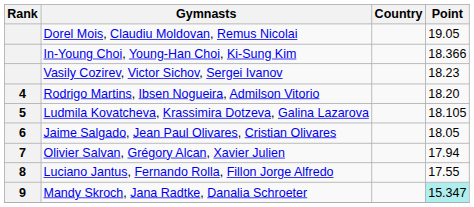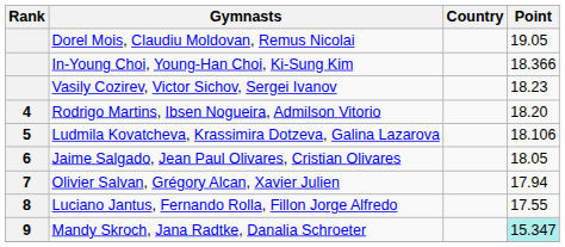 <table class="wikitable sortable">
 <tr>
 <th>Rank</th>
 <th>Gymnasts</th>
 <th>Country</th>
 <th>Point</th>
 </tr>
 <tr>
 <th></th>
 <td><a href='#'>Dorel Mois</a>, <a href='#'>Claudiu Moldovan</a>, <a href='#'>Remus Nicolai</a></td>
 <td></td>
 <td>19.05</td>
 </tr>
 <tr>
 <th></th>
 <td><a href='#'>In-Young Choi</a>, <a href='#'>Young-Han Choi</a>, <a href='#'>Ki-Sung Kim</a></td>
 <td></td>
 <td>18.366</td>
 </tr>
 <tr>
 <th></th>
 <td><a href='#'>Vasily Cozirev</a>, <a href='#'>Victor Sichov</a>, <a href='#'>Sergei Ivanov</a></td>
 <td></td>
 <td>18.23</td>
 </tr>
 <tr>
 <th>4</th>
 <td><a href='#'>Rodrigo Martins</a>, <a href='#'>Ibsen Nogueira</a>, <a href='#'>Admilson Vitorio</a></td>
 <td></td>
 <td>18.20</td>
 </tr>
 <tr>
 <th>5</th>
 <td><a href='#'>Ludmila Kovatcheva</a>, <a href='#'>Krassimira Dotzeva</a>, <a href='#'>Galina Lazarova</a></td>
 <td></td>
-<td>18.105</td>
+<td>18.106</td>
 </tr>
 <tr>
 <th>6</th>
 <td><a href='#'>Jaime Salgado</a>, <a href='#'>Jean Paul Olivares</a>, <a href='#'>Cristian Olivares</a></td>
 <td></td>
 <td>18.05</td>
 </tr>
 <tr>
 <th>7</th>
 <td><a href='#'>Olivier Salvan</a>, <a href='#'>Grégory Alcan</a>, <a href='#'>Xavier Julien</a></td>
 <td></td>
 <td>17.94</td>
 </tr>
 <tr>
 <th>8</th>
 <td><a href='#'>Luciano Jantus</a>, <a href='#'>Fernando Rolla</a>, <a href='#'>Fillon Jorge Alfredo</a></td>
 <td></td>
 <td>17.55</td>
 </tr>
 <tr>
 <th>9</th>
 <td><a href='#'>Mandy Skroch</a>, <a href='#'>Jana Radtke</a>, <a href='#'>Danalia Schroeter</a></td>
 <td></td>
 <td style="background: paleturquoise;">15.347</td>
 </tr>
 <tr>
 </tr>
 </table>
